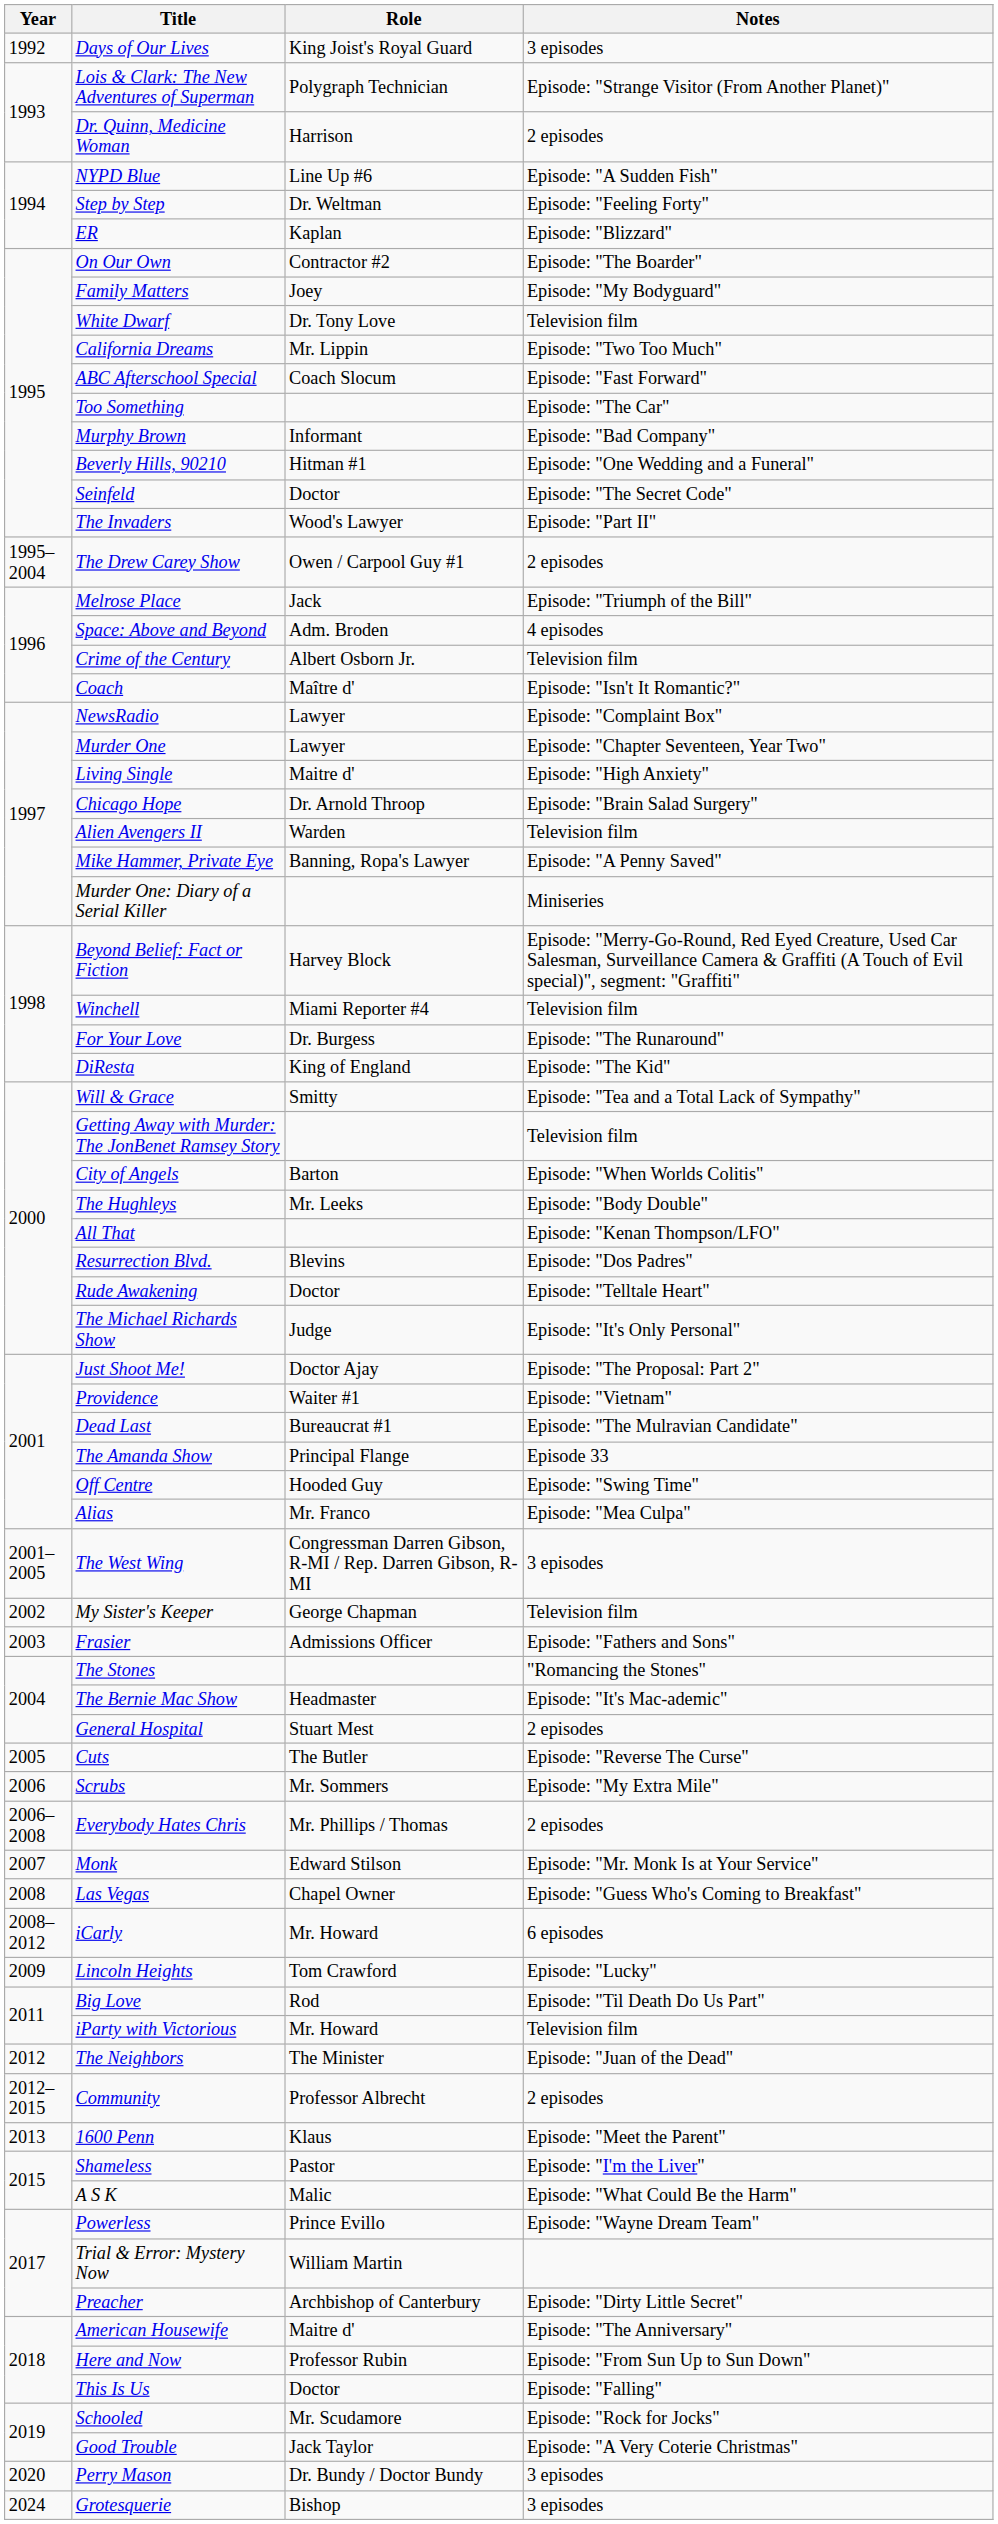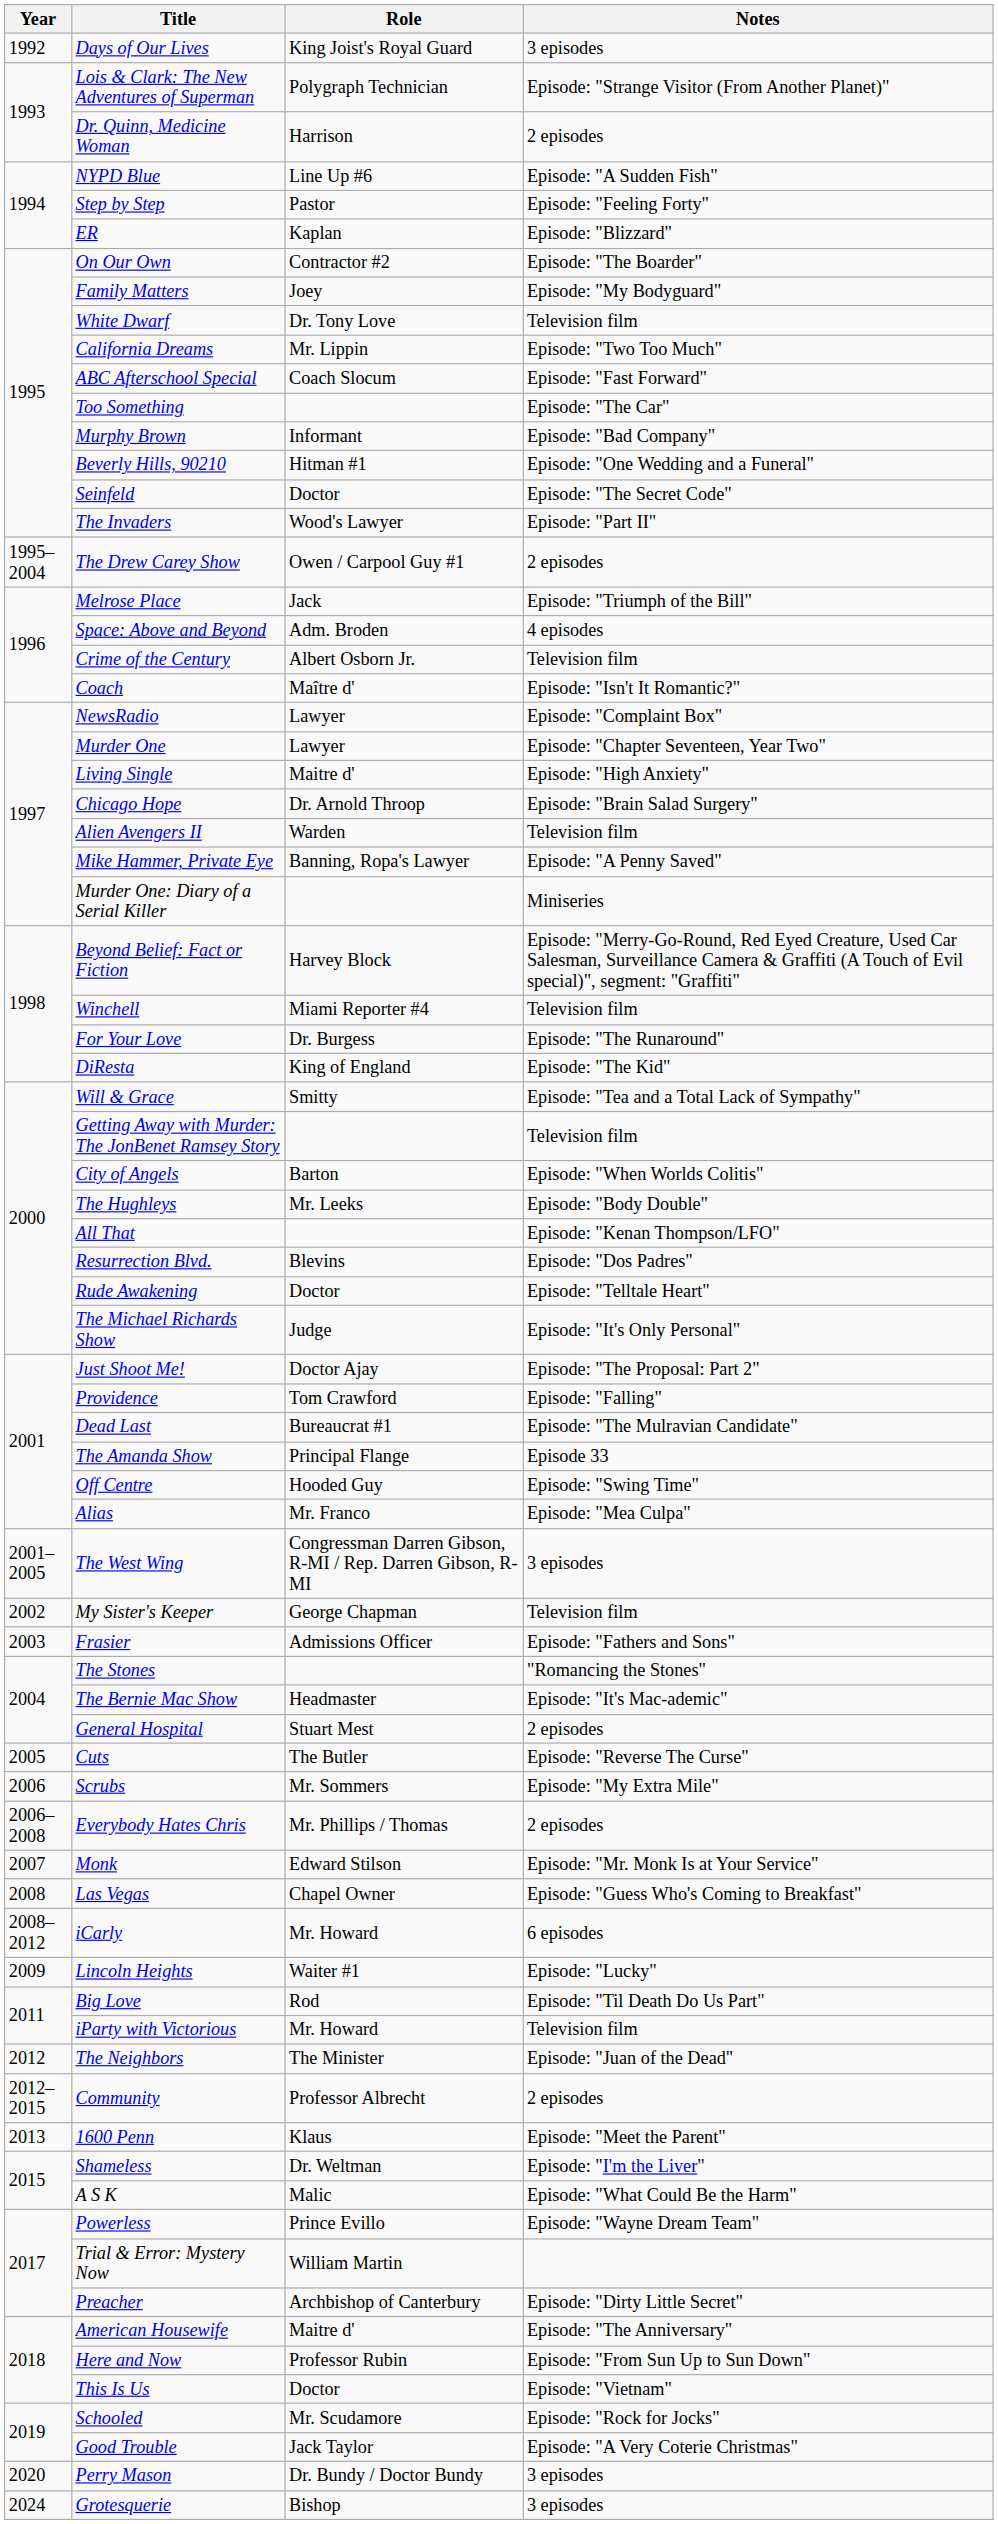 <table class="wikitable sortable">
 <tr>
 <th>Year</th>
 <th>Title</th>
 <th>Role</th>
 <th class="unsortable">Notes</th>
 </tr>
 <tr>
 <td>1992</td>
 <td><em><a href='#'>Days of Our Lives</a></em></td>
 <td>King Joist's Royal Guard</td>
 <td>3 episodes</td>
 </tr>
 <tr>
 <td rowspan=2>1993</td>
 <td><em><a href='#'>Lois & Clark: The New Adventures of Superman</a></em></td>
 <td>Polygraph Technician</td>
 <td>Episode: "Strange Visitor (From Another Planet)"</td>
 </tr>
 <tr>
 <td><em><a href='#'>Dr. Quinn, Medicine Woman</a></em></td>
 <td>Harrison</td>
 <td>2 episodes</td>
 </tr>
 <tr>
 <td rowspan=3>1994</td>
 <td><em><a href='#'>NYPD Blue</a></em></td>
 <td>Line Up #6</td>
 <td>Episode: "A Sudden Fish"</td>
 </tr>
 <tr>
 <td><em><a href='#'>Step by Step</a></em></td>
-<td>Dr. Weltman</td>
+<td>Pastor</td>
 <td>Episode: "Feeling Forty"</td>
 </tr>
 <tr>
 <td><em><a href='#'>ER</a></em></td>
 <td>Kaplan</td>
 <td>Episode: "Blizzard"</td>
 </tr>
 <tr>
 <td rowspan=10>1995</td>
 <td><em><a href='#'>On Our Own</a></em></td>
 <td>Contractor #2</td>
 <td>Episode: "The Boarder"</td>
 </tr>
 <tr>
 <td><em><a href='#'>Family Matters</a></em></td>
 <td>Joey</td>
 <td>Episode: "My Bodyguard"</td>
 </tr>
 <tr>
 <td><em><a href='#'>White Dwarf</a></em></td>
 <td>Dr. Tony Love</td>
 <td>Television film</td>
 </tr>
 <tr>
 <td><em><a href='#'>California Dreams</a></em></td>
 <td>Mr. Lippin</td>
 <td>Episode: "Two Too Much"</td>
 </tr>
 <tr>
 <td><em><a href='#'>ABC Afterschool Special</a></em></td>
 <td>Coach Slocum</td>
 <td>Episode: "Fast Forward"</td>
 </tr>
 <tr>
 <td><em><a href='#'>Too Something</a></em></td>
 <td></td>
 <td>Episode: "The Car"</td>
 </tr>
 <tr>
 <td><em><a href='#'>Murphy Brown</a></em></td>
 <td>Informant</td>
 <td>Episode: "Bad Company"</td>
 </tr>
 <tr>
 <td><em><a href='#'>Beverly Hills, 90210</a></em></td>
 <td>Hitman #1</td>
 <td>Episode: "One Wedding and a Funeral"</td>
 </tr>
 <tr>
 <td><em><a href='#'>Seinfeld</a></em></td>
 <td>Doctor</td>
 <td>Episode: "The Secret Code"</td>
 </tr>
 <tr>
 <td><em><a href='#'>The Invaders</a></em></td>
 <td>Wood's Lawyer</td>
 <td>Episode: "Part II"</td>
 </tr>
 <tr>
 <td>1995–2004</td>
 <td><em><a href='#'>The Drew Carey Show</a></em></td>
 <td>Owen / Carpool Guy #1</td>
 <td>2 episodes</td>
 </tr>
 <tr>
 <td rowspan=4>1996</td>
 <td><em><a href='#'>Melrose Place</a></em></td>
 <td>Jack</td>
 <td>Episode: "Triumph of the Bill"</td>
 </tr>
 <tr>
 <td><em><a href='#'>Space: Above and Beyond</a></em></td>
 <td>Adm. Broden</td>
 <td>4 episodes</td>
 </tr>
 <tr>
 <td><em><a href='#'>Crime of the Century</a></em></td>
 <td>Albert Osborn Jr.</td>
 <td>Television film</td>
 </tr>
 <tr>
 <td><em><a href='#'>Coach</a></em></td>
 <td>Maître d'</td>
 <td>Episode: "Isn't It Romantic?"</td>
 </tr>
 <tr>
 <td rowspan=7>1997</td>
 <td><em><a href='#'>NewsRadio</a></em></td>
 <td>Lawyer</td>
 <td>Episode: "Complaint Box"</td>
 </tr>
 <tr>
 <td><em><a href='#'>Murder One</a></em></td>
 <td>Lawyer</td>
 <td>Episode: "Chapter Seventeen, Year Two"</td>
 </tr>
 <tr>
 <td><em><a href='#'>Living Single</a></em></td>
 <td>Maitre d'</td>
 <td>Episode: "High Anxiety"</td>
 </tr>
 <tr>
 <td><em><a href='#'>Chicago Hope</a></em></td>
 <td>Dr. Arnold Throop</td>
 <td>Episode: "Brain Salad Surgery"</td>
 </tr>
 <tr>
 <td><em><a href='#'>Alien Avengers II</a></em></td>
 <td>Warden</td>
 <td>Television film</td>
 </tr>
 <tr>
 <td><em><a href='#'>Mike Hammer, Private Eye</a></em></td>
 <td>Banning, Ropa's Lawyer</td>
 <td>Episode: "A Penny Saved"</td>
 </tr>
 <tr>
 <td><em>Murder One: Diary of a Serial Killer</em></td>
 <td></td>
 <td>Miniseries</td>
 </tr>
 <tr>
 <td rowspan=4>1998</td>
 <td><em><a href='#'>Beyond Belief: Fact or Fiction</a></em></td>
 <td>Harvey Block</td>
 <td>Episode: "Merry-Go-Round, Red Eyed Creature, Used Car Salesman, Surveillance Camera & Graffiti (A Touch of Evil special)", segment: "Graffiti"</td>
 </tr>
 <tr>
 <td><em><a href='#'>Winchell</a></em></td>
 <td>Miami Reporter #4</td>
 <td>Television film</td>
 </tr>
 <tr>
 <td><em><a href='#'>For Your Love</a></em></td>
 <td>Dr. Burgess</td>
 <td>Episode: "The Runaround"</td>
 </tr>
 <tr>
 <td><em><a href='#'>DiResta</a></em></td>
 <td>King of England</td>
 <td>Episode: "The Kid"</td>
 </tr>
 <tr>
 <td rowspan=8>2000</td>
 <td><em><a href='#'>Will & Grace</a></em></td>
 <td>Smitty</td>
 <td>Episode: "Tea and a Total Lack of Sympathy"</td>
 </tr>
 <tr>
 <td><em><a href='#'>Getting Away with Murder: The JonBenet Ramsey Story</a></em></td>
 <td></td>
 <td>Television film</td>
 </tr>
 <tr>
 <td><em><a href='#'>City of Angels</a></em></td>
 <td>Barton</td>
 <td>Episode: "When Worlds Colitis"</td>
 </tr>
 <tr>
 <td><em><a href='#'>The Hughleys</a></em></td>
 <td>Mr. Leeks</td>
 <td>Episode: "Body Double"</td>
 </tr>
 <tr>
 <td><em><a href='#'>All That</a></em></td>
 <td></td>
 <td>Episode: "Kenan Thompson/LFO"</td>
 </tr>
 <tr>
 <td><em><a href='#'>Resurrection Blvd.</a></em></td>
 <td>Blevins</td>
 <td>Episode: "Dos Padres"</td>
 </tr>
 <tr>
 <td><em><a href='#'>Rude Awakening</a></em></td>
 <td>Doctor</td>
 <td>Episode: "Telltale Heart"</td>
 </tr>
 <tr>
 <td><em><a href='#'>The Michael Richards Show</a></em></td>
 <td>Judge</td>
 <td>Episode: "It's Only Personal"</td>
 </tr>
 <tr>
 <td rowspan=6>2001</td>
 <td><em><a href='#'>Just Shoot Me!</a></em></td>
 <td>Doctor Ajay</td>
 <td>Episode: "The Proposal: Part 2"</td>
 </tr>
 <tr>
 <td><em><a href='#'>Providence</a></em></td>
-<td>Waiter #1</td>
-<td>Episode: "Vietnam"</td>
+<td>Tom Crawford</td>
+<td>Episode: "Falling"</td>
 </tr>
 <tr>
 <td><em><a href='#'>Dead Last</a></em></td>
 <td>Bureaucrat #1</td>
 <td>Episode: "The Mulravian Candidate"</td>
 </tr>
 <tr>
 <td><em><a href='#'>The Amanda Show</a></em></td>
 <td>Principal Flange</td>
 <td>Episode 33</td>
 </tr>
 <tr>
 <td><em><a href='#'>Off Centre</a></em></td>
 <td>Hooded Guy</td>
 <td>Episode: "Swing Time"</td>
 </tr>
 <tr>
 <td><em><a href='#'>Alias</a></em></td>
 <td>Mr. Franco</td>
 <td>Episode: "Mea Culpa"</td>
 </tr>
 <tr>
 <td>2001–2005</td>
 <td><em><a href='#'>The West Wing</a></em></td>
 <td>Congressman Darren Gibson, R-MI / Rep. Darren Gibson, R-MI</td>
 <td>3 episodes</td>
 </tr>
 <tr>
 <td>2002</td>
 <td><em>My Sister's Keeper</em></td>
 <td>George Chapman</td>
 <td>Television film</td>
 </tr>
 <tr>
 <td>2003</td>
 <td><em><a href='#'>Frasier</a></em></td>
 <td>Admissions Officer</td>
 <td>Episode: "Fathers and Sons"</td>
 </tr>
 <tr>
 <td rowspan=3>2004</td>
 <td><em><a href='#'>The Stones</a></em></td>
 <td></td>
 <td>"Romancing the Stones"</td>
 </tr>
 <tr>
 <td><em><a href='#'>The Bernie Mac Show</a></em></td>
 <td>Headmaster</td>
 <td>Episode: "It's Mac-ademic"</td>
 </tr>
 <tr>
 <td><em><a href='#'>General Hospital</a></em></td>
 <td>Stuart Mest</td>
 <td>2 episodes</td>
 </tr>
 <tr>
 <td>2005</td>
 <td><em><a href='#'>Cuts</a></em></td>
 <td>The Butler</td>
 <td>Episode: "Reverse The Curse"</td>
 </tr>
 <tr>
 <td>2006</td>
 <td><em><a href='#'>Scrubs</a></em></td>
 <td>Mr. Sommers</td>
 <td>Episode: "My Extra Mile"</td>
 </tr>
 <tr>
 <td>2006–2008</td>
 <td><em><a href='#'>Everybody Hates Chris</a></em></td>
 <td>Mr. Phillips / Thomas</td>
 <td>2 episodes</td>
 </tr>
 <tr>
 <td>2007</td>
 <td><em><a href='#'>Monk</a></em></td>
 <td>Edward Stilson</td>
 <td>Episode: "Mr. Monk Is at Your Service"</td>
 </tr>
 <tr>
 <td>2008</td>
 <td><em><a href='#'>Las Vegas</a></em></td>
 <td>Chapel Owner</td>
 <td>Episode: "Guess Who's Coming to Breakfast"</td>
 </tr>
 <tr>
 <td>2008–2012</td>
 <td><em><a href='#'>iCarly</a></em></td>
 <td>Mr. Howard</td>
 <td>6 episodes</td>
 </tr>
 <tr>
 <td>2009</td>
 <td><em><a href='#'>Lincoln Heights</a></em></td>
-<td>Tom Crawford</td>
+<td>Waiter #1</td>
 <td>Episode: "Lucky"</td>
 </tr>
 <tr>
 <td rowspan=2>2011</td>
 <td><em><a href='#'>Big Love</a></em></td>
 <td>Rod</td>
 <td>Episode: "Til Death Do Us Part"</td>
 </tr>
 <tr>
 <td><em><a href='#'>iParty with Victorious</a></em></td>
 <td>Mr. Howard</td>
 <td>Television film</td>
 </tr>
 <tr>
 <td>2012</td>
 <td><em><a href='#'>The Neighbors</a></em></td>
 <td>The Minister</td>
 <td>Episode: "Juan of the Dead"</td>
 </tr>
 <tr>
 <td>2012–2015</td>
 <td><em><a href='#'>Community</a></em></td>
 <td>Professor Albrecht</td>
 <td>2 episodes</td>
 </tr>
 <tr>
 <td>2013</td>
 <td><em><a href='#'>1600 Penn</a></em></td>
 <td>Klaus</td>
 <td>Episode: "Meet the Parent"</td>
 </tr>
 <tr>
 <td rowspan=2>2015</td>
 <td><em><a href='#'>Shameless</a></em></td>
-<td>Pastor</td>
+<td>Dr. Weltman</td>
 <td>Episode: "<a href='#'>I'm the Liver</a>"</td>
 </tr>
 <tr>
 <td><em>A S K</em></td>
 <td>Malic</td>
 <td>Episode: "What Could Be the Harm"</td>
 </tr>
 <tr>
 <td rowspan=3>2017</td>
 <td><em><a href='#'>Powerless</a></em></td>
 <td>Prince Evillo</td>
 <td>Episode: "Wayne Dream Team"</td>
 </tr>
 <tr>
 <td><em>Trial & Error: Mystery Now</em></td>
 <td>William Martin</td>
 <td></td>
 </tr>
 <tr>
 <td><em><a href='#'>Preacher</a></em></td>
 <td>Archbishop of Canterbury</td>
 <td>Episode: "Dirty Little Secret"</td>
 </tr>
 <tr>
 <td rowspan=3>2018</td>
 <td><em><a href='#'>American Housewife</a></em></td>
 <td>Maitre d'</td>
 <td>Episode: "The Anniversary"</td>
 </tr>
 <tr>
 <td><em><a href='#'>Here and Now</a></em></td>
 <td>Professor Rubin</td>
 <td>Episode: "From Sun Up to Sun Down"</td>
 </tr>
 <tr>
 <td><em><a href='#'>This Is Us</a></em></td>
 <td>Doctor</td>
-<td>Episode: "Falling"</td>
+<td>Episode: "Vietnam"</td>
 </tr>
 <tr>
 <td rowspan=2>2019</td>
 <td><em><a href='#'>Schooled</a></em></td>
 <td>Mr. Scudamore</td>
 <td>Episode: "Rock for Jocks"</td>
 </tr>
 <tr>
 <td><em><a href='#'>Good Trouble</a></em></td>
 <td>Jack Taylor</td>
 <td>Episode: "A Very Coterie Christmas"</td>
 </tr>
 <tr>
 <td>2020</td>
 <td><em><a href='#'>Perry Mason</a></em></td>
 <td>Dr. Bundy / Doctor Bundy</td>
 <td>3 episodes</td>
 </tr>
 <tr>
 <td>2024</td>
 <td><em><a href='#'>Grotesquerie</a></em></td>
 <td>Bishop</td>
 <td>3 episodes</td>
 </tr>
 </table>
